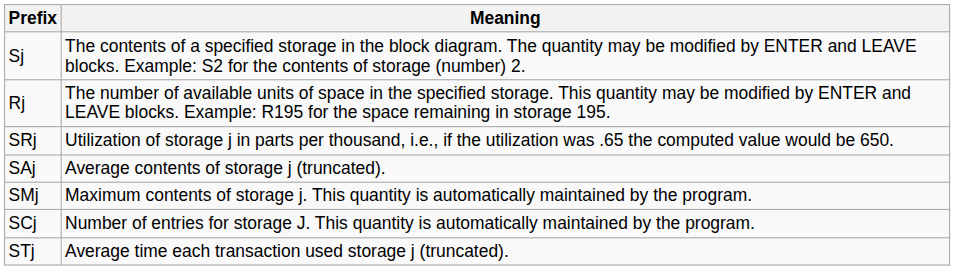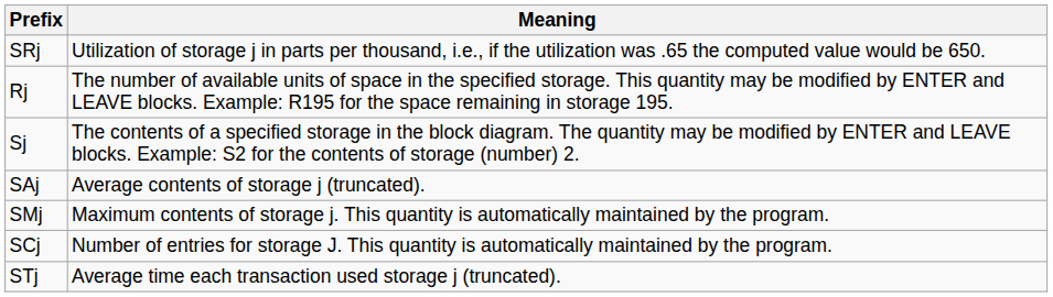 <table class="wikitable">
 <tr>
 <th>Prefix</th>
 <th>Meaning</th>
 </tr>
 <tr>
-<td>Sj</td>
-<td>The contents of a specified storage in the block diagram. The quantity may be modified by ENTER and LEAVE blocks. Example: S2 for the contents of storage (number) 2.</td>
+<td>SRj</td>
+<td>Utilization of storage j in parts per thousand, i.e., if the utilization was .65 the computed value would be 650.</td>
 </tr>
 <tr>
 <td>Rj</td>
 <td>The number of available units of space in the specified storage. This quantity may be modified by ENTER and LEAVE blocks. Example: R195 for the space remaining in storage 195.</td>
 </tr>
 <tr>
-<td>SRj</td>
-<td>Utilization of storage j in parts per thousand, i.e., if the utilization was .65 the computed value would be 650.</td>
+<td>Sj</td>
+<td>The contents of a specified storage in the block diagram. The quantity may be modified by ENTER and LEAVE blocks. Example: S2 for the contents of storage (number) 2.</td>
 </tr>
 <tr>
 <td>SAj</td>
 <td>Average contents of storage j (truncated).</td>
 </tr>
 <tr>
 <td>SMj</td>
 <td>Maximum contents of storage j. This quantity is automatically maintained by the program.</td>
 </tr>
 <tr>
 <td>SCj</td>
 <td>Number of entries for storage J. This quantity is automatically maintained by the program.</td>
 </tr>
 <tr>
 <td>STj</td>
 <td>Average time each transaction used storage j (truncated).</td>
 </tr>
 </table>
